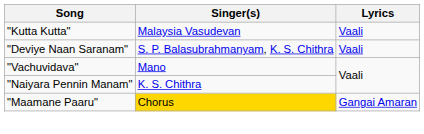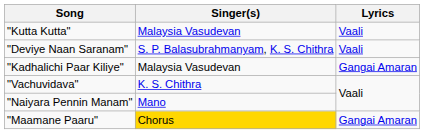 <table class="wikitable" style="font-size:95%;">
 <tr>
 <th>Song</th>
 <th>Singer(s)</th>
 <th>Lyrics</th>
 </tr>
 <tr>
 <td>"Kutta Kutta"</td>
 <td><a href='#'>Malaysia Vasudevan</a></td>
 <td><a href='#'>Vaali</a></td>
 </tr>
 <tr>
 <td>"Deviye Naan Saranam"</td>
 <td><a href='#'>S. P. Balasubrahmanyam</a>, <a href='#'>K. S. Chithra</a></td>
 <td><a href='#'>Vaali</a></td>
 </tr>
 <tr>
+<td>"Kadhalichi Paar Kiliye"</td>
+<td>Malaysia Vasudevan</td>
+<td><a href='#'>Gangai Amaran</a></td>
+</tr>
+<tr>
 <td>"Vachuvidava"</td>
-<td><a href='#'>Mano</a></td>
+<td><a href='#'>K. S. Chithra</a></td>
 <td rowspan=2>Vaali</td>
 </tr>
 <tr>
 <td>"Naiyara Pennin Manam"</td>
-<td><a href='#'>K. S. Chithra</a></td>
+<td><a href='#'>Mano</a></td>
 </tr>
 <tr>
 <td>"Maamane Paaru"</td>
 <td style="background: gold;">Chorus</td>
 <td><a href='#'>Gangai Amaran</a></td>
 </tr>
 </table>
